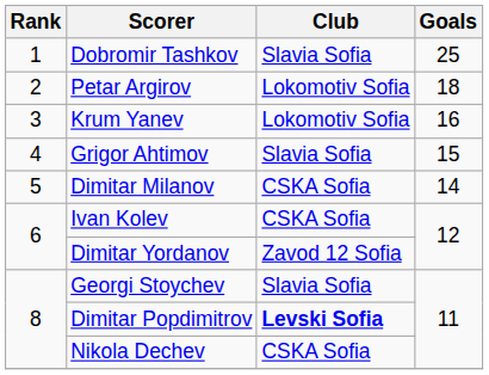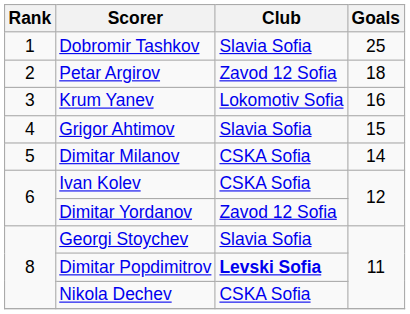 <table class="wikitable" style="text-align:center">
 <tr>
 <th>Rank</th>
 <th>Scorer</th>
 <th>Club</th>
 <th>Goals</th>
 </tr>
 <tr>
 <td rowspan="1">1</td>
 <td align="left"> <a href='#'>Dobromir Tashkov</a></td>
 <td align="left"><a href='#'>Slavia Sofia</a></td>
 <td rowspan="1">25</td>
 </tr>
 <tr>
 <td rowspan="1">2</td>
 <td align="left"> <a href='#'>Petar Argirov</a></td>
-<td align="left"><a href='#'>Lokomotiv Sofia</a></td>
+<td align="left"><a href='#'>Zavod 12 Sofia</a></td>
 <td rowspan="1">18</td>
 </tr>
 <tr>
 <td rowspan="1">3</td>
 <td align="left"> <a href='#'>Krum Yanev</a></td>
 <td align="left"><a href='#'>Lokomotiv Sofia</a></td>
 <td rowspan="1">16</td>
 </tr>
 <tr>
 <td rowspan="1">4</td>
 <td align="left"> <a href='#'>Grigor Ahtimov</a></td>
 <td align="left"><a href='#'>Slavia Sofia</a></td>
 <td rowspan="1">15</td>
 </tr>
 <tr>
 <td rowspan="1">5</td>
 <td align="left"> <a href='#'>Dimitar Milanov</a></td>
 <td align="left"><a href='#'>CSKA Sofia</a></td>
 <td rowspan="1">14</td>
 </tr>
 <tr>
 <td rowspan="2">6</td>
 <td align="left"> <a href='#'>Ivan Kolev</a></td>
 <td align="left"><a href='#'>CSKA Sofia</a></td>
 <td rowspan="2">12</td>
 </tr>
 <tr>
 <td align="left"> <a href='#'>Dimitar Yordanov</a></td>
 <td align="left"><a href='#'>Zavod 12 Sofia</a></td>
 </tr>
 <tr>
 <td rowspan="3">8</td>
 <td align="left"> <a href='#'>Georgi Stoychev</a></td>
 <td align="left"><a href='#'>Slavia Sofia</a></td>
 <td rowspan="3">11</td>
 </tr>
 <tr>
 <td align="left"> <a href='#'>Dimitar Popdimitrov</a></td>
 <td align="left"><strong><a href='#'>Levski Sofia</a></strong></td>
 </tr>
 <tr>
 <td align="left"> <a href='#'>Nikola Dechev</a></td>
 <td align="left"><a href='#'>CSKA Sofia</a></td>
 </tr>
 <tr>
 </tr>
 </table>
